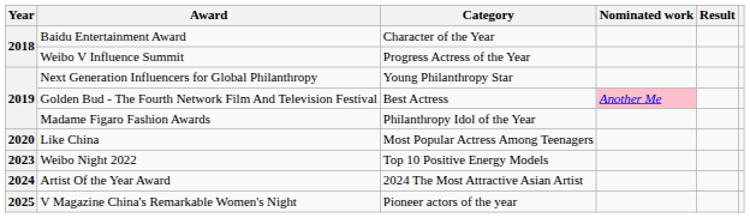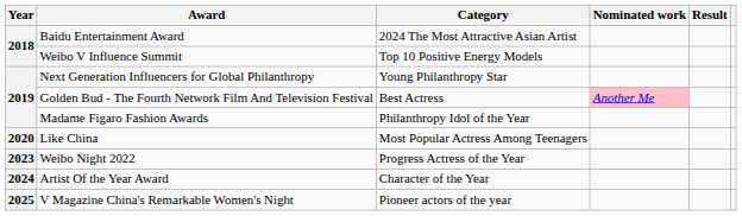 <table class="wikitable plainrowheaders">
 <tr>
 <th scope="col">Year</th>
 <th scope="col">Award</th>
 <th scope="col">Category</th>
 <th scope="col">Nominated work</th>
 <th scope="col">Result</th>
 <th scope="col" class="unsortable"></th>
 </tr>
 <tr>
 <th scope="row" rowspan="2">2018</th>
 <td>Baidu Entertainment Award</td>
-<td>Character of the Year</td>
+<td>2024 The Most Attractive Asian Artist</td>
 <td></td>
 <td></td>
 <td></td>
 </tr>
 <tr>
 <td>Weibo V Influence Summit</td>
-<td>Progress Actress of the Year</td>
+<td>Top 10 Positive Energy Models</td>
 <td></td>
 <td></td>
 <td></td>
 </tr>
 <tr>
 <th scope="row" rowspan="3">2019</th>
 <td>Next Generation Influencers for Global Philanthropy</td>
 <td>Young Philanthropy Star</td>
 <td></td>
 <td></td>
 <td></td>
 </tr>
 <tr>
 <td>Golden Bud - The Fourth Network Film And Television Festival</td>
 <td>Best Actress</td>
 <td style="background: pink;"><em><a href='#'>Another Me</a></em></td>
 <td></td>
 <td></td>
 </tr>
 <tr>
 <td>Madame Figaro Fashion Awards</td>
 <td>Philanthropy Idol of the Year</td>
 <td></td>
 <td></td>
 <td></td>
 </tr>
 <tr>
 <th scope="row">2020</th>
 <td>Like China</td>
 <td>Most Popular Actress Among Teenagers</td>
 <td></td>
 <td></td>
 <td></td>
 </tr>
 <tr>
 <th scope="row">2023</th>
 <td>Weibo Night 2022</td>
-<td>Top 10 Positive Energy Models</td>
+<td>Progress Actress of the Year</td>
 <td></td>
 <td></td>
 <td></td>
 </tr>
 <tr>
 <th scope="row">2024</th>
 <td>Artist Of the Year Award</td>
-<td>2024 The Most Attractive Asian Artist</td>
+<td>Character of the Year</td>
 <td></td>
 <td></td>
 <td></td>
 </tr>
 <tr>
 <th scope="row">2025</th>
 <td>V Magazine China's Remarkable Women's Night</td>
 <td>Pioneer actors of the year</td>
 <td></td>
 <td></td>
 <td></td>
 </tr>
 </table>
